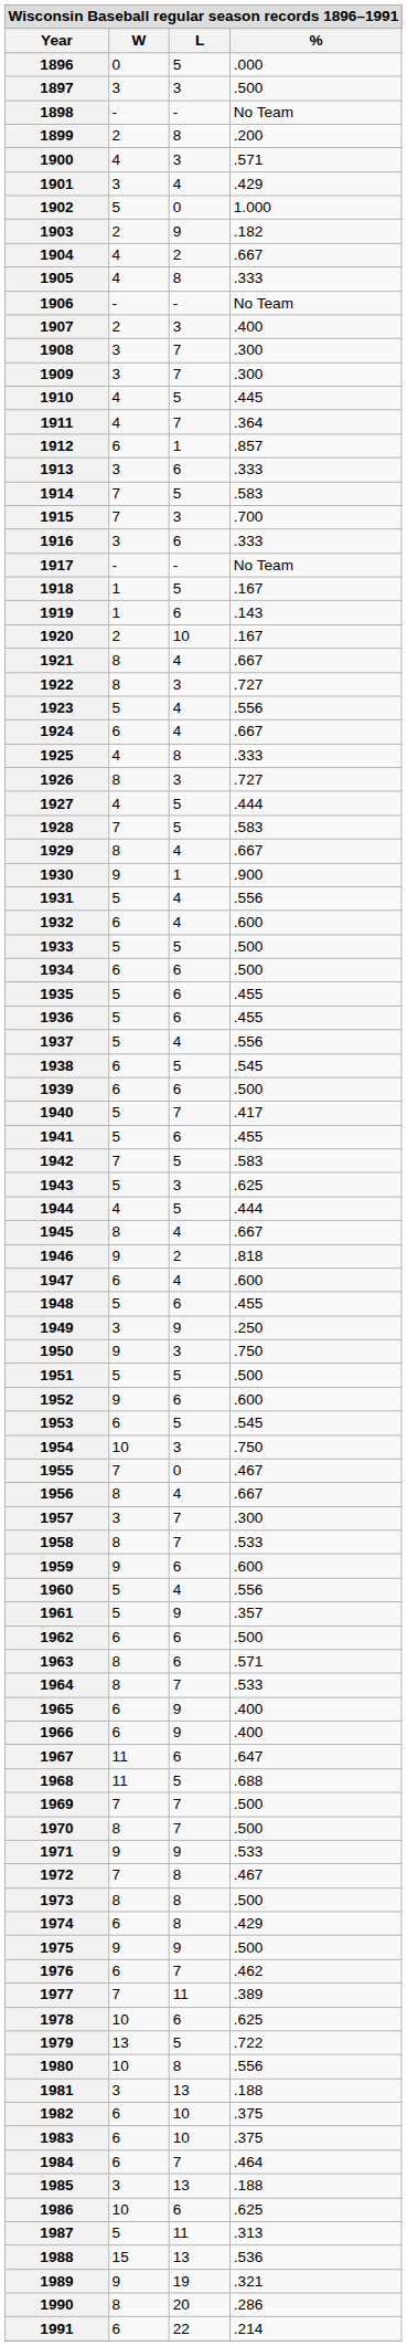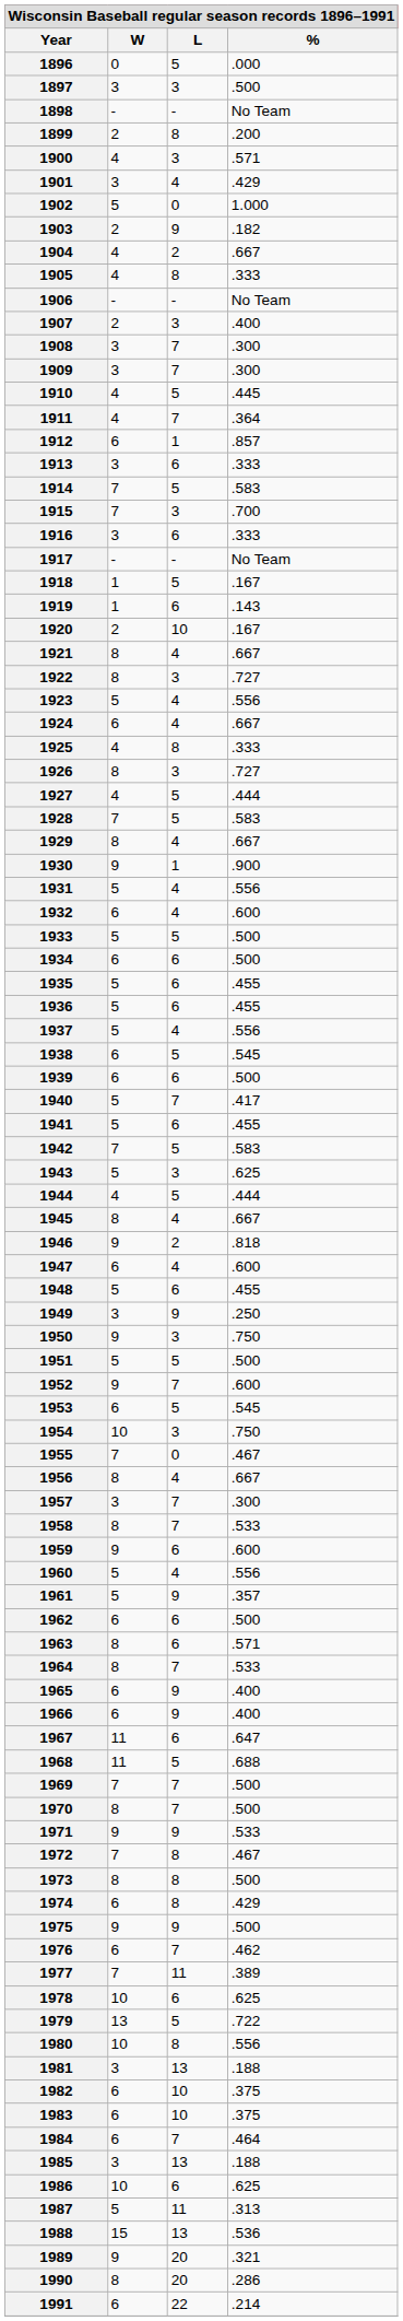 <table class="wikitable sortable">
 <tr bgcolor=#cc1122>
 <th colspan=5  style="background:#dddddd;">Wisconsin Baseball regular season records 1896–1991</th>
 </tr>
 <tr>
 <th>Year</th>
 <th>W</th>
 <th>L</th>
 <th>%</th>
 </tr>
 <tr>
 <th>1896</th>
 <td>0</td>
 <td>5</td>
 <td>.000</td>
 </tr>
 <tr>
 <th>1897</th>
 <td>3</td>
 <td>3</td>
 <td>.500</td>
 </tr>
 <tr>
 <th>1898</th>
 <td>-</td>
 <td>-</td>
 <td>No Team</td>
 </tr>
 <tr>
 <th>1899</th>
 <td>2</td>
 <td>8</td>
 <td>.200</td>
 </tr>
 <tr>
 <th>1900</th>
 <td>4</td>
 <td>3</td>
 <td>.571</td>
 </tr>
 <tr>
 <th>1901</th>
 <td>3</td>
 <td>4</td>
 <td>.429</td>
 </tr>
 <tr>
 <th>1902</th>
 <td>5</td>
 <td>0</td>
 <td>1.000</td>
 </tr>
 <tr>
 <th>1903</th>
 <td>2</td>
 <td>9</td>
 <td>.182</td>
 </tr>
 <tr>
 <th>1904</th>
 <td>4</td>
 <td>2</td>
 <td>.667</td>
 </tr>
 <tr>
 <th>1905</th>
 <td>4</td>
 <td>8</td>
 <td>.333</td>
 </tr>
 <tr>
 <th>1906</th>
 <td>-</td>
 <td>-</td>
 <td>No Team</td>
 </tr>
 <tr>
 <th>1907</th>
 <td>2</td>
 <td>3</td>
 <td>.400</td>
 </tr>
 <tr>
 <th>1908</th>
 <td>3</td>
 <td>7</td>
 <td>.300</td>
 </tr>
 <tr>
 <th>1909</th>
 <td>3</td>
 <td>7</td>
 <td>.300</td>
 </tr>
 <tr>
 <th>1910</th>
 <td>4</td>
 <td>5</td>
 <td>.445</td>
 </tr>
 <tr>
 <th>1911</th>
 <td>4</td>
 <td>7</td>
 <td>.364</td>
 </tr>
 <tr>
 <th>1912</th>
 <td>6</td>
 <td>1</td>
 <td>.857</td>
 </tr>
 <tr>
 <th>1913</th>
 <td>3</td>
 <td>6</td>
 <td>.333</td>
 </tr>
 <tr>
 <th>1914</th>
 <td>7</td>
 <td>5</td>
 <td>.583</td>
 </tr>
 <tr>
 <th>1915</th>
 <td>7</td>
 <td>3</td>
 <td>.700</td>
 </tr>
 <tr>
 <th>1916</th>
 <td>3</td>
 <td>6</td>
 <td>.333</td>
 </tr>
 <tr>
 <th>1917</th>
 <td>-</td>
 <td>-</td>
 <td>No Team</td>
 </tr>
 <tr>
 <th>1918</th>
 <td>1</td>
 <td>5</td>
 <td>.167</td>
 </tr>
 <tr>
 <th>1919</th>
 <td>1</td>
 <td>6</td>
 <td>.143</td>
 </tr>
 <tr>
 <th>1920</th>
 <td>2</td>
 <td>10</td>
 <td>.167</td>
 </tr>
 <tr>
 <th>1921</th>
 <td>8</td>
 <td>4</td>
 <td>.667</td>
 </tr>
 <tr>
 <th>1922</th>
 <td>8</td>
 <td>3</td>
 <td>.727</td>
 </tr>
 <tr>
 <th>1923</th>
 <td>5</td>
 <td>4</td>
 <td>.556</td>
 </tr>
 <tr>
 <th>1924</th>
 <td>6</td>
 <td>4</td>
 <td>.667</td>
 </tr>
 <tr>
 <th>1925</th>
 <td>4</td>
 <td>8</td>
 <td>.333</td>
 </tr>
 <tr>
 <th>1926</th>
 <td>8</td>
 <td>3</td>
 <td>.727</td>
 </tr>
 <tr>
 <th>1927</th>
 <td>4</td>
 <td>5</td>
 <td>.444</td>
 </tr>
 <tr>
 <th>1928</th>
 <td>7</td>
 <td>5</td>
 <td>.583</td>
 </tr>
 <tr>
 <th>1929</th>
 <td>8</td>
 <td>4</td>
 <td>.667</td>
 </tr>
 <tr>
 <th>1930</th>
 <td>9</td>
 <td>1</td>
 <td>.900</td>
 </tr>
 <tr>
 <th>1931</th>
 <td>5</td>
 <td>4</td>
 <td>.556</td>
 </tr>
 <tr>
 <th>1932</th>
 <td>6</td>
 <td>4</td>
 <td>.600</td>
 </tr>
 <tr>
 <th>1933</th>
 <td>5</td>
 <td>5</td>
 <td>.500</td>
 </tr>
 <tr>
 <th>1934</th>
 <td>6</td>
 <td>6</td>
 <td>.500</td>
 </tr>
 <tr>
 <th>1935</th>
 <td>5</td>
 <td>6</td>
 <td>.455</td>
 </tr>
 <tr>
 <th>1936</th>
 <td>5</td>
 <td>6</td>
 <td>.455</td>
 </tr>
 <tr>
 <th>1937</th>
 <td>5</td>
 <td>4</td>
 <td>.556</td>
 </tr>
 <tr>
 <th>1938</th>
 <td>6</td>
 <td>5</td>
 <td>.545</td>
 </tr>
 <tr>
 <th>1939</th>
 <td>6</td>
 <td>6</td>
 <td>.500</td>
 </tr>
 <tr>
 <th>1940</th>
 <td>5</td>
 <td>7</td>
 <td>.417</td>
 </tr>
 <tr>
 <th>1941</th>
 <td>5</td>
 <td>6</td>
 <td>.455</td>
 </tr>
 <tr>
 <th>1942</th>
 <td>7</td>
 <td>5</td>
 <td>.583</td>
 </tr>
 <tr>
 <th>1943</th>
 <td>5</td>
 <td>3</td>
 <td>.625</td>
 </tr>
 <tr>
 <th>1944</th>
 <td>4</td>
 <td>5</td>
 <td>.444</td>
 </tr>
 <tr>
 <th>1945</th>
 <td>8</td>
 <td>4</td>
 <td>.667</td>
 </tr>
 <tr>
 <th>1946</th>
 <td>9</td>
 <td>2</td>
 <td>.818</td>
 </tr>
 <tr>
 <th>1947</th>
 <td>6</td>
 <td>4</td>
 <td>.600</td>
 </tr>
 <tr>
 <th>1948</th>
 <td>5</td>
 <td>6</td>
 <td>.455</td>
 </tr>
 <tr>
 <th>1949</th>
 <td>3</td>
 <td>9</td>
 <td>.250</td>
 </tr>
 <tr>
 <th>1950</th>
 <td>9</td>
 <td>3</td>
 <td>.750</td>
 </tr>
 <tr>
 <th>1951</th>
 <td>5</td>
 <td>5</td>
 <td>.500</td>
 </tr>
 <tr>
 <th>1952</th>
 <td>9</td>
-<td>6</td>
+<td>7</td>
 <td>.600</td>
 </tr>
 <tr>
 <th>1953</th>
 <td>6</td>
 <td>5</td>
 <td>.545</td>
 </tr>
 <tr>
 <th>1954</th>
 <td>10</td>
 <td>3</td>
 <td>.750</td>
 </tr>
 <tr>
 <th>1955</th>
 <td>7</td>
 <td>0</td>
 <td>.467</td>
 </tr>
 <tr>
 <th>1956</th>
 <td>8</td>
 <td>4</td>
 <td>.667</td>
 </tr>
 <tr>
 <th>1957</th>
 <td>3</td>
 <td>7</td>
 <td>.300</td>
 </tr>
 <tr>
 <th>1958</th>
 <td>8</td>
 <td>7</td>
 <td>.533</td>
 </tr>
 <tr>
 <th>1959</th>
 <td>9</td>
 <td>6</td>
 <td>.600</td>
 </tr>
 <tr>
 <th>1960</th>
 <td>5</td>
 <td>4</td>
 <td>.556</td>
 </tr>
 <tr>
 <th>1961</th>
 <td>5</td>
 <td>9</td>
 <td>.357</td>
 </tr>
 <tr>
 <th>1962</th>
 <td>6</td>
 <td>6</td>
 <td>.500</td>
 </tr>
 <tr>
 <th>1963</th>
 <td>8</td>
 <td>6</td>
 <td>.571</td>
 </tr>
 <tr>
 <th>1964</th>
 <td>8</td>
 <td>7</td>
 <td>.533</td>
 </tr>
 <tr>
 <th>1965</th>
 <td>6</td>
 <td>9</td>
 <td>.400</td>
 </tr>
 <tr>
 <th>1966</th>
 <td>6</td>
 <td>9</td>
 <td>.400</td>
 </tr>
 <tr>
 <th>1967</th>
 <td>11</td>
 <td>6</td>
 <td>.647</td>
 </tr>
 <tr>
 <th>1968</th>
 <td>11</td>
 <td>5</td>
 <td>.688</td>
 </tr>
 <tr>
 <th>1969</th>
 <td>7</td>
 <td>7</td>
 <td>.500</td>
 </tr>
 <tr>
 <th>1970</th>
 <td>8</td>
 <td>7</td>
 <td>.500</td>
 </tr>
 <tr>
 <th>1971</th>
 <td>9</td>
 <td>9</td>
 <td>.533</td>
 </tr>
 <tr>
 <th>1972</th>
 <td>7</td>
 <td>8</td>
 <td>.467</td>
 </tr>
 <tr>
 <th>1973</th>
 <td>8</td>
 <td>8</td>
 <td>.500</td>
 </tr>
 <tr>
 <th>1974</th>
 <td>6</td>
 <td>8</td>
 <td>.429</td>
 </tr>
 <tr>
 <th>1975</th>
 <td>9</td>
 <td>9</td>
 <td>.500</td>
 </tr>
 <tr>
 <th>1976</th>
 <td>6</td>
 <td>7</td>
 <td>.462</td>
 </tr>
 <tr>
 <th>1977</th>
 <td>7</td>
 <td>11</td>
 <td>.389</td>
 </tr>
 <tr>
 <th>1978</th>
 <td>10</td>
 <td>6</td>
 <td>.625</td>
 </tr>
 <tr>
 <th>1979</th>
 <td>13</td>
 <td>5</td>
 <td>.722</td>
 </tr>
 <tr>
 <th>1980</th>
 <td>10</td>
 <td>8</td>
 <td>.556</td>
 </tr>
 <tr>
 <th>1981</th>
 <td>3</td>
 <td>13</td>
 <td>.188</td>
 </tr>
 <tr>
 <th>1982</th>
 <td>6</td>
 <td>10</td>
 <td>.375</td>
 </tr>
 <tr>
 <th>1983</th>
 <td>6</td>
 <td>10</td>
 <td>.375</td>
 </tr>
 <tr>
 <th>1984</th>
 <td>6</td>
 <td>7</td>
 <td>.464</td>
 </tr>
 <tr>
 <th>1985</th>
 <td>3</td>
 <td>13</td>
 <td>.188</td>
 </tr>
 <tr>
 <th>1986</th>
 <td>10</td>
 <td>6</td>
 <td>.625</td>
 </tr>
 <tr>
 <th>1987</th>
 <td>5</td>
 <td>11</td>
 <td>.313</td>
 </tr>
 <tr>
 <th>1988</th>
 <td>15</td>
 <td>13</td>
 <td>.536</td>
 </tr>
 <tr>
 <th>1989</th>
 <td>9</td>
-<td>19</td>
+<td>20</td>
 <td>.321</td>
 </tr>
 <tr>
 <th>1990</th>
 <td>8</td>
 <td>20</td>
 <td>.286</td>
 </tr>
 <tr>
 <th>1991</th>
 <td>6</td>
 <td>22</td>
 <td>.214</td>
 </tr>
 <tr>
 </tr>
 </table>
